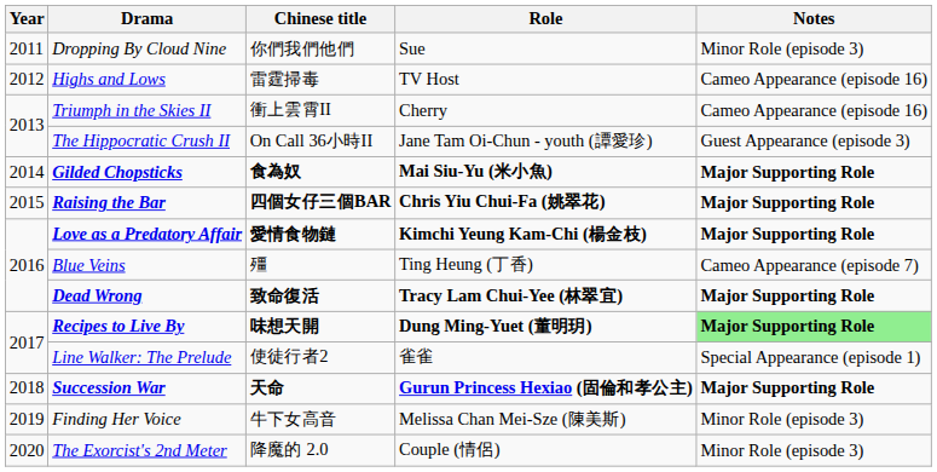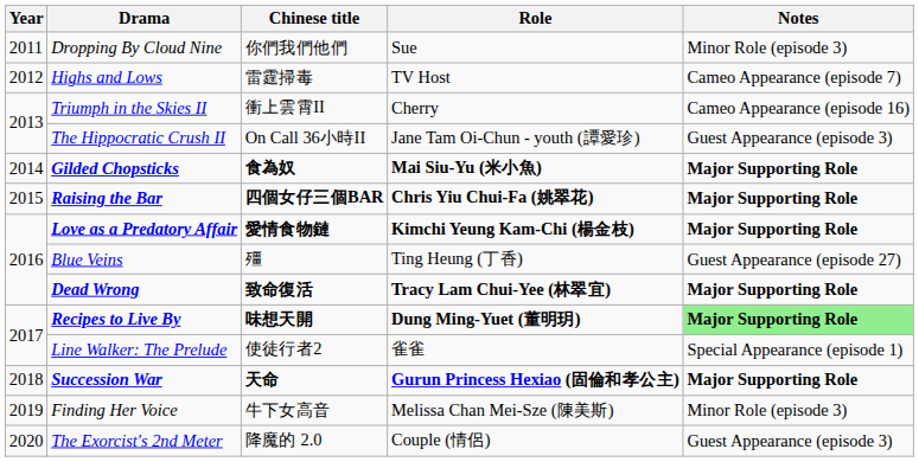 <table class="wikitable plainrowheaders sortable">
 <tr>
 <th scope="col">Year</th>
 <th>Drama</th>
 <th>Chinese title</th>
 <th scope="col">Role</th>
 <th scope="col" class="unsortable">Notes</th>
 </tr>
 <tr>
 <td rowspan="1">2011</td>
 <td><em>Dropping By Cloud Nine</em></td>
 <td>你們我們他們</td>
 <td>Sue</td>
 <td>Minor Role (episode 3)</td>
 </tr>
 <tr>
 <td rowspan="1">2012</td>
 <td><em><a href='#'>Highs and Lows</a></em></td>
 <td>雷霆掃毒</td>
 <td>TV Host</td>
-<td>Cameo Appearance (episode 16)</td>
+<td>Cameo Appearance (episode 7)</td>
 </tr>
 <tr>
 <td rowspan="2">2013</td>
 <td><em><a href='#'>Triumph in the Skies II</a></em></td>
 <td>衝上雲霄II</td>
 <td>Cherry</td>
 <td>Cameo Appearance (episode 16)</td>
 </tr>
 <tr>
 <td><em><a href='#'>The Hippocratic Crush II</a></em></td>
 <td>On Call 36小時II</td>
 <td>Jane Tam Oi-Chun - youth (譚愛珍)</td>
 <td>Guest Appearance (episode 3)</td>
 </tr>
 <tr>
 <td rowspan="1">2014</td>
 <td><strong><em><a href='#'>Gilded Chopsticks</a></em></strong></td>
 <td><strong>食為奴</strong></td>
 <td><strong>Mai Siu-Yu (米小魚)</strong></td>
 <td><strong>Major Supporting Role</strong></td>
 </tr>
 <tr>
 <td rowspan="1">2015</td>
 <td><a href='#'><strong><em>Raising the Bar</em></strong></a></td>
 <td><strong>四個女仔三個BAR</strong></td>
 <td><strong>Chris Yiu Chui-Fa (姚翠花)</strong></td>
 <td><strong>Major Supporting Role</strong></td>
 </tr>
 <tr>
 <td rowspan="3">2016</td>
 <td><strong><em><a href='#'>Love as a Predatory Affair</a></em></strong></td>
 <td><strong>愛情食物鏈</strong></td>
 <td><strong>Kimchi Yeung Kam-Chi (楊金枝)</strong></td>
 <td><strong>Major Supporting Role</strong></td>
 </tr>
 <tr>
 <td><a href='#'><em>Blue Veins</em></a></td>
 <td>殭</td>
 <td>Ting Heung (丁香)</td>
-<td>Cameo Appearance (episode 7)</td>
+<td>Guest Appearance (episode 27)</td>
 </tr>
 <tr>
 <td><a href='#'><strong><em>Dead Wrong</em></strong></a></td>
 <td><strong>致命復活</strong></td>
 <td><strong>Tracy Lam Chui-Yee (林翠宜)</strong></td>
 <td><strong>Major Supporting Role</strong></td>
 </tr>
 <tr>
 <td rowspan="2">2017</td>
 <td><strong><em><a href='#'>Recipes to Live By</a></em></strong></td>
 <td><strong>味想天開</strong></td>
 <td><strong>Dung Ming-Yuet (董明玥)</strong></td>
 <td style="background: lightgreen;"><strong>Major Supporting Role</strong></td>
 </tr>
 <tr>
 <td><em><a href='#'>Line Walker: The Prelude</a></em></td>
 <td>使徒行者2</td>
 <td>雀雀</td>
 <td>Special Appearance (episode 1)</td>
 </tr>
 <tr>
 <td>2018</td>
 <td><a href='#'><strong><em>Succession War</em></strong></a></td>
 <td><strong>天命</strong></td>
 <td><strong><a href='#'>Gurun Princess Hexiao</a> (固倫和孝公主)</strong></td>
 <td><strong>Major Supporting Role</strong></td>
 </tr>
 <tr>
 <td>2019</td>
 <td><em>Finding Her Voice</em></td>
 <td>牛下女高音</td>
 <td>Melissa Chan Mei-Sze (陳美斯)</td>
 <td>Minor Role (episode 3)</td>
 </tr>
 <tr>
 <td>2020</td>
 <td><em><a href='#'>The Exorcist's 2nd Meter</a></em></td>
 <td>降魔的 2.0</td>
 <td>Couple (情侶)</td>
-<td>Minor Role (episode 3)</td>
+<td>Guest Appearance (episode 3)</td>
 </tr>
 </table>
